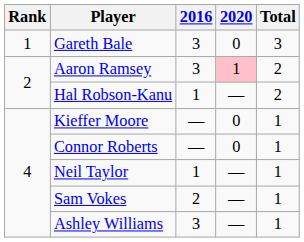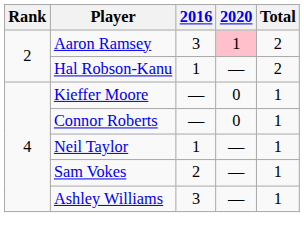 <table class="wikitable" style="text-align:center">
 <tr>
 <th>Rank</th>
 <th>Player</th>
 <th><a href='#'>2016</a></th>
 <th><a href='#'>2020</a></th>
 <th>Total</th>
-</tr>
-<tr>
-<td>1</td>
-<td style="text-align:left"><a href='#'>Gareth Bale</a></td>
-<td>3</td>
-<td>0</td>
-<td>3</td>
 </tr>
 <tr>
 <td rowspan="2">2</td>
 <td style="text-align:left"><a href='#'>Aaron Ramsey</a></td>
 <td>3</td>
 <td style="background: pink;">1</td>
 <td>2</td>
 </tr>
 <tr>
 <td style="text-align:left"><a href='#'>Hal Robson-Kanu</a></td>
 <td>1</td>
 <td>—</td>
 <td>2</td>
 </tr>
 <tr>
 <td rowspan="6">4</td>
 <td style="text-align:left"><a href='#'>Kieffer Moore</a></td>
 <td>—</td>
 <td>0</td>
 <td>1</td>
 </tr>
 <tr>
 <td style="text-align:left"><a href='#'>Connor Roberts</a></td>
 <td>—</td>
 <td>0</td>
 <td>1</td>
 </tr>
 <tr>
 <td style="text-align:left"><a href='#'>Neil Taylor</a></td>
 <td>1</td>
 <td>—</td>
 <td>1</td>
 </tr>
 <tr>
 <td style="text-align:left"><a href='#'>Sam Vokes</a></td>
 <td>2</td>
 <td>—</td>
 <td>1</td>
 </tr>
 <tr>
 <td style="text-align:left"><a href='#'>Ashley Williams</a></td>
 <td>3</td>
 <td>—</td>
 <td>1</td>
 </tr>
 </table>
